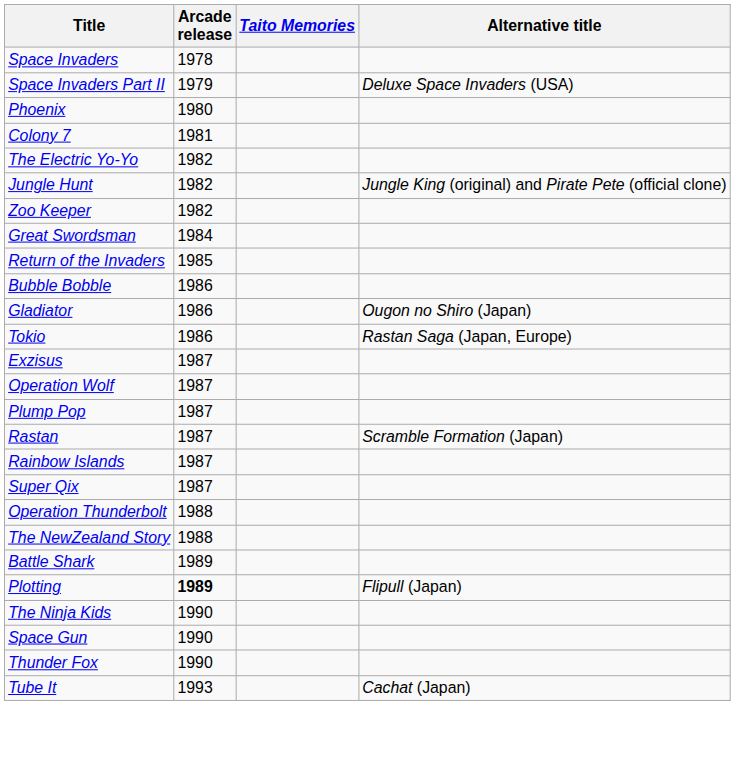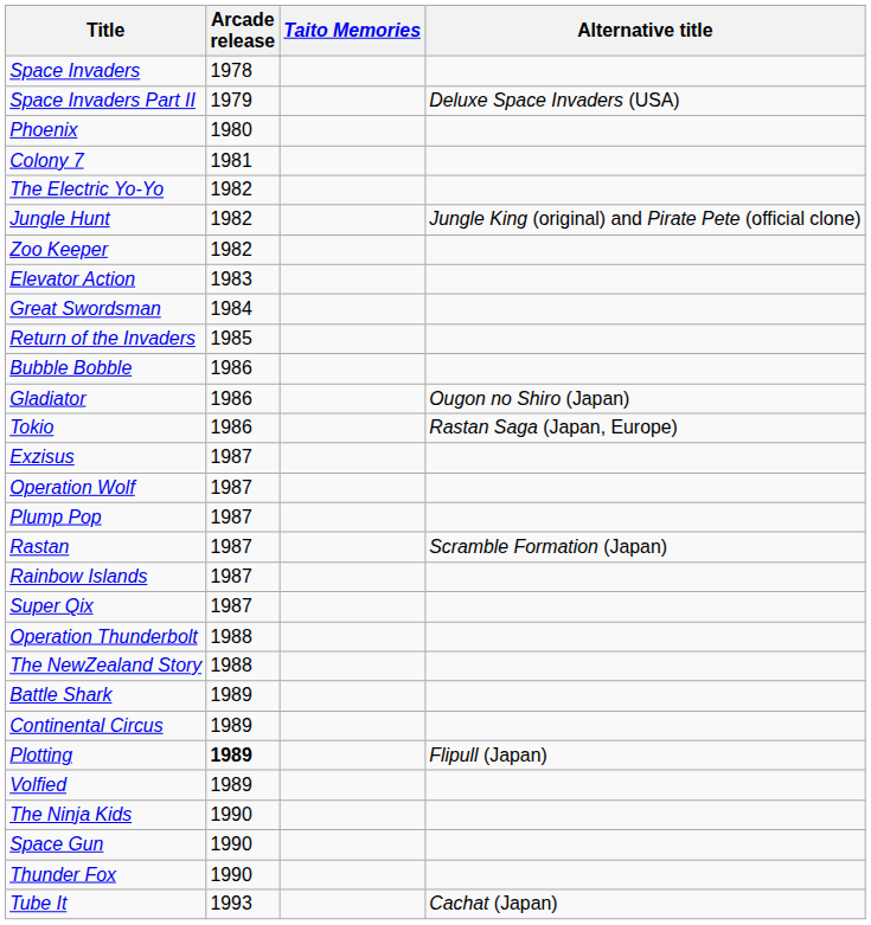 <table class="wikitable sortable" border="1">
 <tr>
 <th scope="col">Title</th>
 <th scope="col" width="30px">Arcade release</th>
 <th scope="col"><em><a href='#'>Taito Memories</a></em></th>
 <th scope="col">Alternative title</th>
 </tr>
 <tr>
 <td><em><a href='#'>Space Invaders</a></em></td>
 <td>1978</td>
 <td></td>
 <td></td>
 </tr>
 <tr>
 <td><em><a href='#'>Space Invaders Part II</a></em></td>
 <td>1979</td>
 <td></td>
 <td><em>Deluxe Space Invaders</em> (USA)</td>
 </tr>
 <tr>
 <td><em><a href='#'>Phoenix</a></em></td>
 <td>1980</td>
 <td></td>
 <td></td>
 </tr>
 <tr>
 <td><em><a href='#'>Colony 7</a></em></td>
 <td>1981</td>
 <td></td>
 <td></td>
 </tr>
 <tr>
 <td><em><a href='#'>The Electric Yo-Yo</a></em></td>
 <td>1982</td>
 <td></td>
 <td></td>
 </tr>
 <tr>
 <td><em><a href='#'>Jungle Hunt</a></em></td>
 <td>1982</td>
 <td></td>
 <td><em>Jungle King</em> (original) and <em>Pirate Pete</em> (official clone)</td>
 </tr>
 <tr>
 <td><em><a href='#'>Zoo Keeper</a></em></td>
 <td>1982</td>
+<td></td>
+<td></td>
+</tr>
+<tr>
+<td><em><a href='#'>Elevator Action</a></em></td>
+<td>1983</td>
 <td></td>
 <td></td>
 </tr>
 <tr>
 <td><em><a href='#'>Great Swordsman</a></em></td>
 <td>1984</td>
 <td></td>
 <td></td>
 </tr>
 <tr>
 <td><em><a href='#'>Return of the Invaders</a></em></td>
 <td>1985</td>
 <td></td>
 <td></td>
 </tr>
 <tr>
 <td><em><a href='#'>Bubble Bobble</a></em></td>
 <td>1986</td>
 <td></td>
 <td></td>
 </tr>
 <tr>
 <td><em><a href='#'>Gladiator</a></em></td>
 <td>1986</td>
 <td></td>
 <td><em>Ougon no Shiro</em> (Japan)</td>
 </tr>
 <tr>
 <td><em><a href='#'>Tokio</a></em></td>
 <td>1986</td>
 <td></td>
 <td><em>Rastan Saga</em> (Japan, Europe)</td>
 </tr>
 <tr>
 <td><em><a href='#'>Exzisus</a></em></td>
 <td>1987</td>
 <td></td>
 <td></td>
 </tr>
 <tr>
 <td><em><a href='#'>Operation Wolf</a></em></td>
 <td>1987</td>
 <td></td>
 <td></td>
 </tr>
 <tr>
 <td><em><a href='#'>Plump Pop</a></em></td>
 <td>1987</td>
 <td></td>
 <td></td>
 </tr>
 <tr>
 <td><em><a href='#'>Rastan</a></em></td>
 <td>1987</td>
 <td></td>
 <td><em>Scramble Formation</em> (Japan)</td>
 </tr>
 <tr>
 <td><em><a href='#'>Rainbow Islands</a></em></td>
 <td>1987</td>
 <td></td>
 <td></td>
 </tr>
 <tr>
 <td><em><a href='#'>Super Qix</a></em></td>
 <td>1987</td>
 <td></td>
 <td></td>
 </tr>
 <tr>
 <td><em><a href='#'>Operation Thunderbolt</a></em></td>
 <td>1988</td>
 <td></td>
 <td></td>
 </tr>
 <tr>
 <td><em><a href='#'>The NewZealand Story</a></em></td>
 <td>1988</td>
 <td></td>
 <td></td>
 </tr>
 <tr>
 <td><em><a href='#'>Battle Shark</a></em></td>
 <td>1989</td>
 <td></td>
 <td></td>
 </tr>
 <tr>
+<td><em><a href='#'>Continental Circus</a></em></td>
+<td>1989</td>
+<td></td>
+<td></td>
+</tr>
+<tr>
 <td><em><a href='#'>Plotting</a></em></td>
 <td><strong>1989</strong></td>
 <td></td>
 <td><em>Flipull</em> (Japan)</td>
+</tr>
+<tr>
+<td><em><a href='#'>Volfied</a></em></td>
+<td>1989</td>
+<td></td>
+<td></td>
 </tr>
 <tr>
 <td><em><a href='#'>The Ninja Kids</a></em></td>
 <td>1990</td>
 <td></td>
 <td></td>
 </tr>
 <tr>
 <td><em><a href='#'>Space Gun</a></em></td>
 <td>1990</td>
 <td></td>
 <td></td>
 </tr>
 <tr>
 <td><em><a href='#'>Thunder Fox</a></em></td>
 <td>1990</td>
 <td></td>
 <td></td>
 </tr>
 <tr>
 <td><em><a href='#'>Tube It</a></em></td>
 <td>1993</td>
 <td></td>
 <td><em>Cachat</em> (Japan)</td>
 </tr>
 </table>
